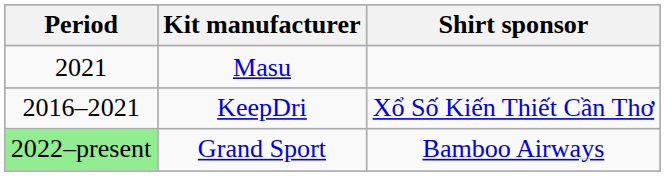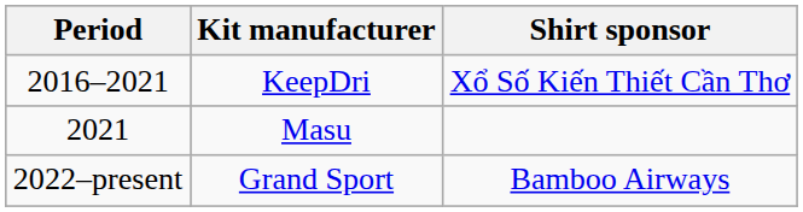 <table class="wikitable" style="text-align: center">
 <tr>
 <th>Period</th>
 <th>Kit manufacturer</th>
 <th>Shirt sponsor</th>
 </tr>
 <tr>
+<td>2016–2021</td>
+<td><a href='#'>KeepDri</a></td>
+<td><a href='#'>Xổ Số Kiến Thiết Cần Thơ</a></td>
+</tr>
+<tr>
 <td>2021</td>
 <td><a href='#'>Masu</a></td>
 <td></td>
 </tr>
 <tr>
-<td>2016–2021</td>
-<td><a href='#'>KeepDri</a></td>
-<td><a href='#'>Xổ Số Kiến Thiết Cần Thơ</a></td>
-</tr>
-<tr>
-<td style="background: lightgreen;">2022–present</td>
+<td>2022–present</td>
 <td><a href='#'>Grand Sport</a></td>
 <td><a href='#'>Bamboo Airways</a></td>
 </tr>
 </table>
